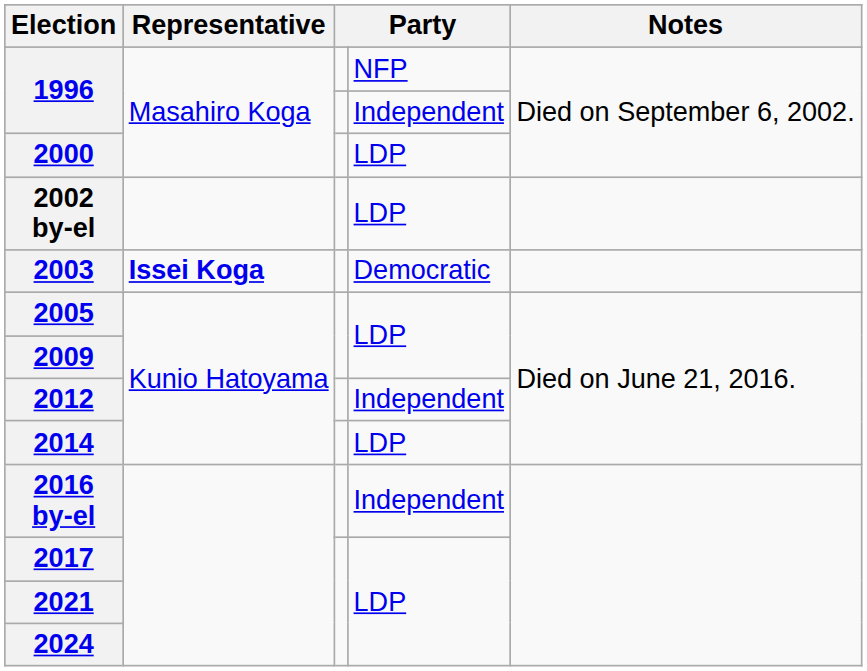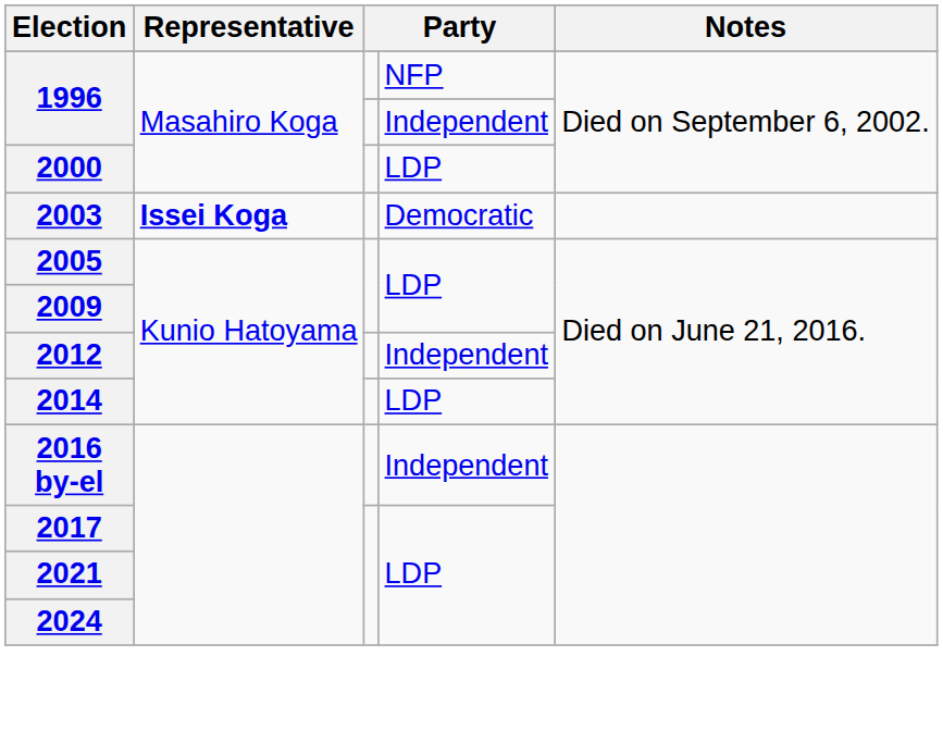 <table class=wikitable>
 <tr valign=bottom>
 <th>Election</th>
 <th>Representative</th>
 <th colspan=2>Party</th>
 <th>Notes</th>
 </tr>
 <tr>
 <th rowspan=2><a href='#'>1996</a></th>
 <td rowspan=3><a href='#'>Masahiro Koga</a></td>
 <td bgcolor=></td>
 <td><a href='#'>NFP</a></td>
 <td rowspan=3>Died on September 6, 2002.</td>
 </tr>
 <tr>
 <td bgcolor=></td>
 <td><a href='#'>Independent</a></td>
 </tr>
 <tr>
 <th><a href='#'>2000</a></th>
 <td bgcolor=></td>
 <td><a href='#'>LDP</a></td>
-</tr>
-<tr>
-<th>2002<br>by-el</th>
-<td></td>
-<td bgcolor=></td>
-<td><a href='#'>LDP</a></td>
-<td></td>
 </tr>
 <tr>
 <th><a href='#'>2003</a></th>
 <td><strong><a href='#'>Issei Koga</a></strong></td>
 <td bgcolor=></td>
 <td><a href='#'>Democratic</a></td>
 <td></td>
 </tr>
 <tr>
 <th><a href='#'>2005</a></th>
 <td rowspan=4><a href='#'>Kunio Hatoyama</a></td>
 <td rowspan=2 bgcolor=></td>
 <td rowspan=2><a href='#'>LDP</a></td>
 <td rowspan=4>Died on June 21, 2016.</td>
 </tr>
 <tr>
 <th><a href='#'>2009</a></th>
 </tr>
 <tr>
 <th><a href='#'>2012</a></th>
 <td bgcolor=></td>
 <td><a href='#'>Independent</a></td>
 </tr>
 <tr>
 <th><a href='#'>2014</a></th>
 <td bgcolor=></td>
 <td><a href='#'>LDP</a></td>
 </tr>
 <tr>
 <th><a href='#'>2016<br>by-el</a></th>
 <td rowspan=4></td>
 <td bgcolor=></td>
 <td><a href='#'>Independent</a></td>
 <td rowspan=4></td>
 </tr>
 <tr>
 <th><a href='#'>2017</a></th>
 <td rowspan=3 bgcolor=></td>
 <td rowspan=3><a href='#'>LDP</a></td>
 </tr>
 <tr>
 <th><a href='#'>2021</a></th>
 </tr>
 <tr>
 <th><a href='#'>2024</a></th>
 </tr>
 </table>
